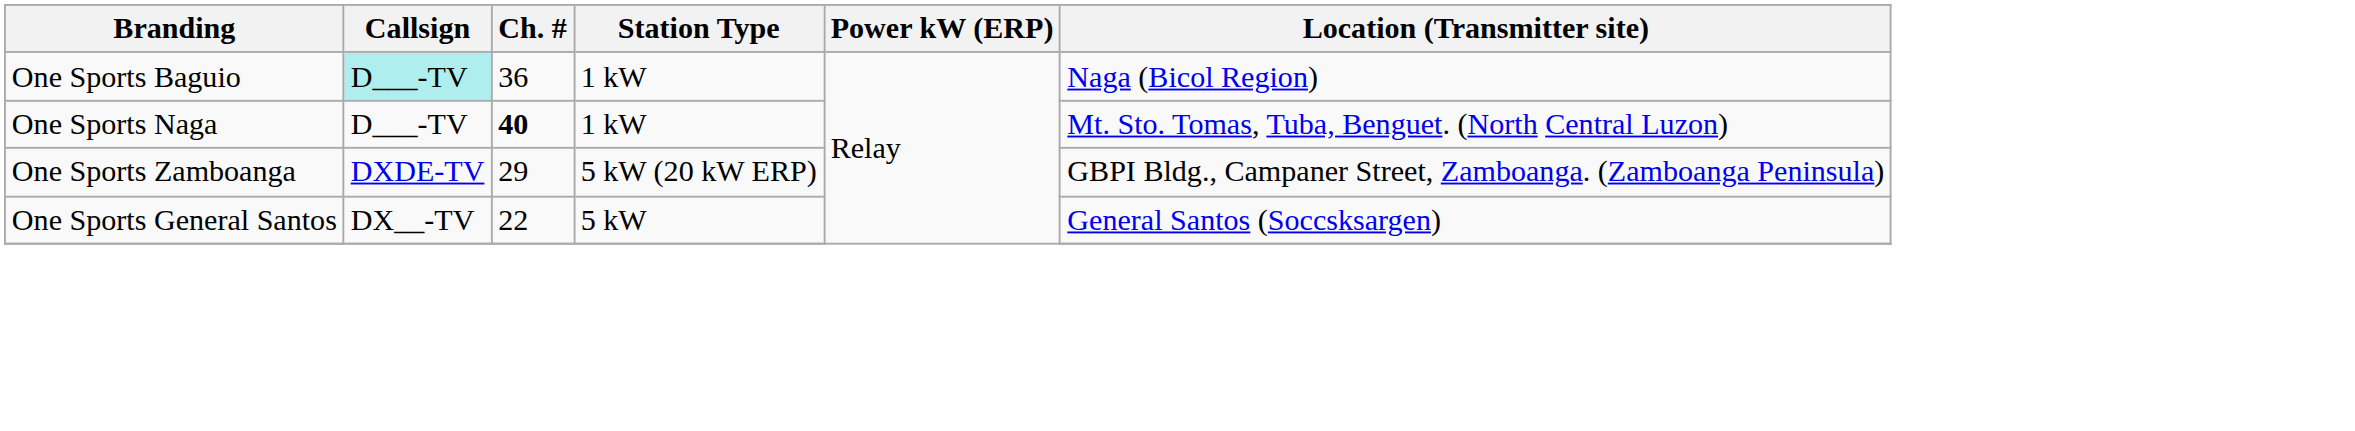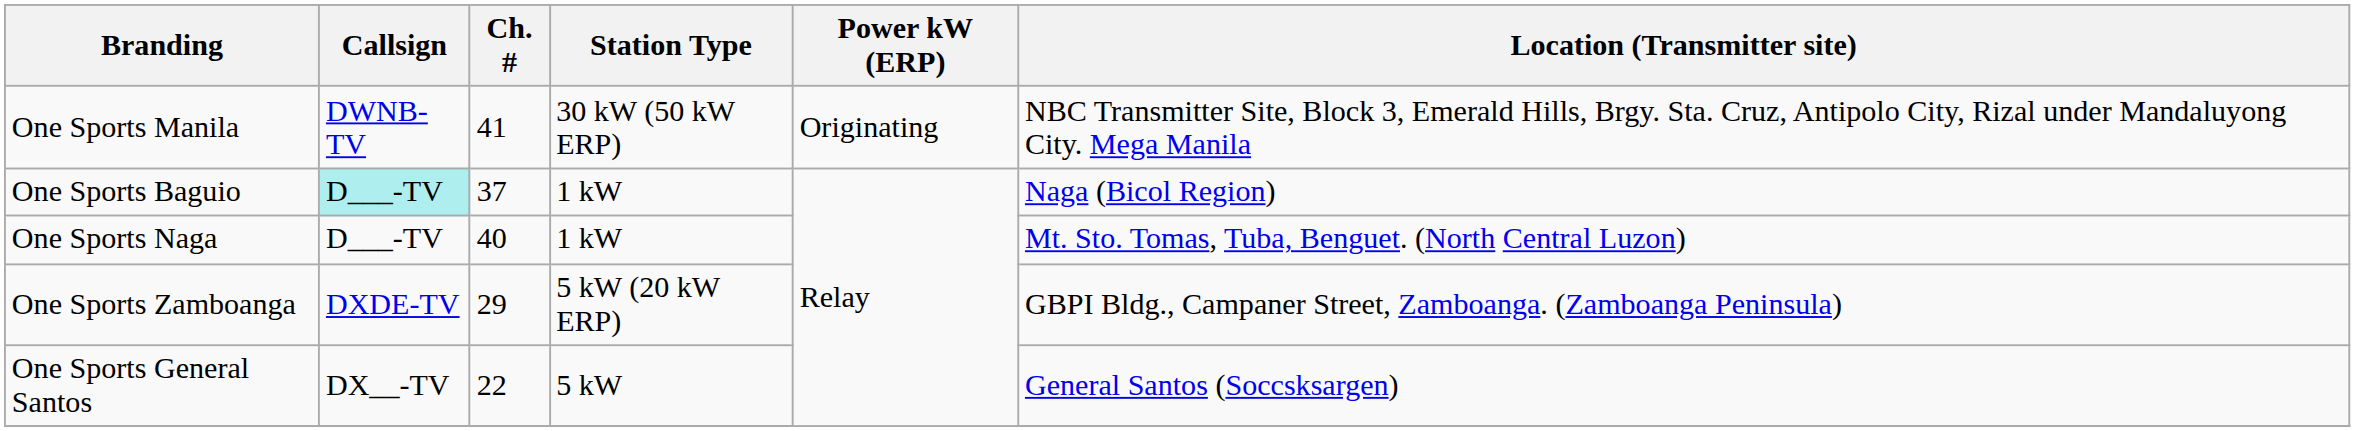 <table class="wikitable sortable">
 <tr>
 <th>Branding</th>
 <th>Callsign</th>
 <th>Ch. #</th>
 <th>Station Type</th>
 <th>Power kW (ERP)</th>
 <th class="unsortable">Location (Transmitter site)</th>
 </tr>
 <tr>
+<td>One Sports Manila</td>
+<td><a href='#'>DWNB-TV</a></td>
+<td>41</td>
+<td>30 kW (50 kW ERP)</td>
+<td>Originating</td>
+<td>NBC Transmitter Site, Block 3, Emerald Hills, Brgy. Sta. Cruz, Antipolo City, Rizal under Mandaluyong City. <a href='#'>Mega Manila</a></td>
+</tr>
+<tr>
 <td>One Sports Baguio</td>
 <td style="background: paleturquoise;">D___-TV</td>
-<td>36</td>
+<td>37</td>
 <td>1 kW</td>
 <td rowspan="5">Relay</td>
 <td><a href='#'>Naga</a> (<a href='#'>Bicol Region</a>)</td>
 </tr>
 <tr>
 <td>One Sports Naga</td>
 <td>D___-TV</td>
-<td><strong>40</strong></td>
+<td>40</td>
 <td>1 kW</td>
 <td><a href='#'>Mt. Sto. Tomas</a>, <a href='#'>Tuba, Benguet</a>. (<a href='#'>North</a> <a href='#'>Central Luzon</a>)</td>
 </tr>
 <tr>
 <td>One Sports Zamboanga</td>
 <td><a href='#'>DXDE-TV</a></td>
 <td>29</td>
 <td>5 kW (20 kW ERP)</td>
 <td>GBPI Bldg., Campaner Street, <a href='#'>Zamboanga</a>. (<a href='#'>Zamboanga Peninsula</a>)</td>
 </tr>
 <tr>
 <td>One Sports General Santos</td>
 <td>DX__-TV</td>
 <td>22</td>
 <td>5 kW</td>
 <td><a href='#'>General Santos</a> (<a href='#'>Soccsksargen</a>)</td>
 </tr>
 <tr>
 </tr>
 </table>
